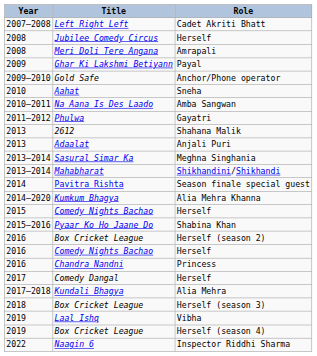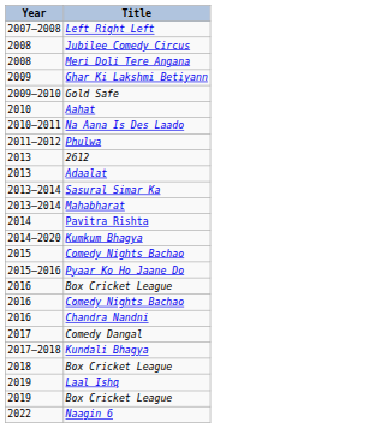 <table class="wikitable sortable plainrowheaders">
 <tr>
 <th style="background:#B0C4DE;" scope="col">Year</th>
 <th style="background:#B0C4DE;" scope="col">Title</th>
-<th style="background:#B0C4DE;" scope="col">Role</th>
 </tr>
 <tr>
 <td>2007–2008</td>
 <td><em><a href='#'>Left Right Left</a></em></td>
-<td>Cadet Akriti Bhatt</td>
 </tr>
 <tr>
 <td>2008</td>
 <td><em><a href='#'>Jubilee Comedy Circus</a></em></td>
-<td>Herself</td>
 </tr>
 <tr>
 <td>2008</td>
 <td><em><a href='#'>Meri Doli Tere Angana</a></em></td>
-<td>Amrapali</td>
 </tr>
 <tr>
 <td>2009</td>
 <td><em><a href='#'>Ghar Ki Lakshmi Betiyann</a></em></td>
-<td>Payal</td>
 </tr>
 <tr>
 <td>2009–2010</td>
 <td><em>Gold Safe</em></td>
-<td>Anchor/Phone operator</td>
 </tr>
 <tr>
 <td>2010</td>
 <td><em><a href='#'>Aahat</a></em></td>
-<td>Sneha</td>
 </tr>
 <tr>
 <td>2010–2011</td>
 <td><em><a href='#'>Na Aana Is Des Laado</a></em></td>
-<td>Amba Sangwan</td>
 </tr>
 <tr>
 <td>2011–2012</td>
 <td><em><a href='#'>Phulwa</a></em></td>
-<td>Gayatri</td>
 </tr>
 <tr>
 <td>2013</td>
 <td><em>2612</em></td>
-<td>Shahana Malik</td>
 </tr>
 <tr>
 <td>2013</td>
 <td><em><a href='#'>Adaalat</a></em></td>
-<td>Anjali Puri</td>
 </tr>
 <tr>
 <td>2013–2014</td>
 <td><em><a href='#'>Sasural Simar Ka</a></em></td>
-<td>Meghna Singhania</td>
 </tr>
 <tr>
 <td>2013–2014</td>
 <td><em><a href='#'>Mahabharat</a></em></td>
-<td><a href='#'>Shikhandini</a>/<a href='#'>Shikhandi</a></td>
 </tr>
 <tr>
 <td>2014</td>
 <td><a href='#'>Pavitra Rishta</a></td>
-<td>Season finale special guest</td>
 </tr>
 <tr>
 <td>2014–2020</td>
 <td><em><a href='#'>Kumkum Bhagya</a></em></td>
-<td>Alia Mehra Khanna</td>
 </tr>
 <tr>
 <td>2015</td>
 <td><em><a href='#'>Comedy Nights Bachao</a></em></td>
-<td>Herself</td>
 </tr>
 <tr>
 <td>2015–2016</td>
 <td><em><a href='#'>Pyaar Ko Ho Jaane Do</a></em></td>
-<td>Shabina Khan</td>
 </tr>
 <tr>
 <td>2016</td>
 <td><em>Box Cricket League</em></td>
-<td>Herself (season 2)</td>
 </tr>
 <tr>
 <td>2016</td>
 <td><em><a href='#'>Comedy Nights Bachao</a></em></td>
-<td>Herself</td>
 </tr>
 <tr>
 <td>2016</td>
 <td><em><a href='#'>Chandra Nandni</a></em></td>
-<td>Princess</td>
 </tr>
 <tr>
 <td>2017</td>
 <td><em>Comedy Dangal</em></td>
-<td>Herself</td>
 </tr>
 <tr>
 <td>2017–2018</td>
 <td><em><a href='#'>Kundali Bhagya</a></em></td>
-<td>Alia Mehra</td>
 </tr>
 <tr>
 <td>2018</td>
 <td><em>Box Cricket League</em></td>
-<td>Herself (season 3)</td>
 </tr>
 <tr>
 <td>2019</td>
 <td><em><a href='#'>Laal Ishq</a></em></td>
-<td>Vibha</td>
 </tr>
 <tr>
 <td>2019</td>
 <td><em>Box Cricket League</em></td>
-<td>Herself (season 4)</td>
 </tr>
 <tr>
 <td>2022</td>
 <td><em><a href='#'>Naagin 6</a></em></td>
-<td>Inspector Riddhi Sharma</td>
 </tr>
 </table>
